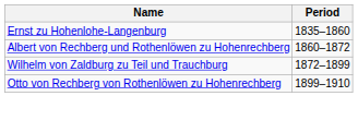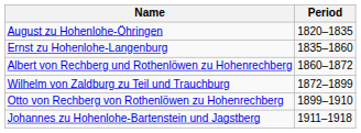 <table class="wikitable">
 <tr>
 <th>Name</th>
 <th>Period</th>
+</tr>
+<tr>
+<td><a href='#'>August zu Hohenlohe-Öhringen</a></td>
+<td>1820–1835</td>
 </tr>
 <tr>
 <td><a href='#'>Ernst zu Hohenlohe-Langenburg</a></td>
 <td>1835–1860</td>
 </tr>
 <tr>
 <td><a href='#'>Albert von Rechberg und Rothenlöwen zu Hohenrechberg</a></td>
 <td>1860–1872</td>
 </tr>
 <tr>
 <td><a href='#'>Wilhelm von Zaldburg zu Teil und Trauchburg</a></td>
 <td>1872–1899</td>
 </tr>
 <tr>
 <td><a href='#'>Otto von Rechberg von Rothenlöwen zu Hohenrechberg</a></td>
 <td>1899–1910</td>
 </tr>
+<tr>
+<td><a href='#'>Johannes zu Hohenlohe-Bartenstein und Jagstberg</a></td>
+<td>1911–1918</td>
+</tr>
 </table>
